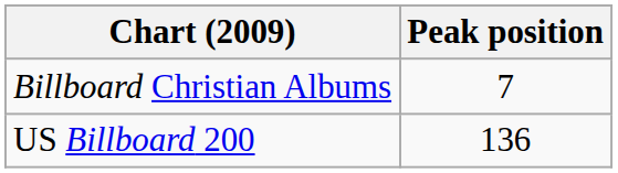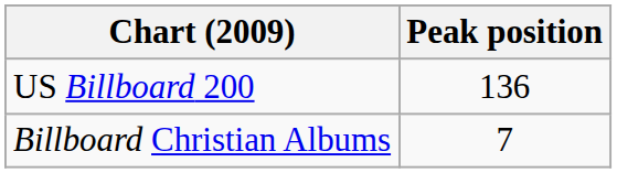 <table class="wikitable sortable">
 <tr>
 <th>Chart (2009)</th>
 <th>Peak position</th>
 </tr>
 <tr>
+<td>US <a href='#'><em>Billboard</em> 200</a></td>
+<td align="center">136</td>
+</tr>
+<tr>
 <td><em>Billboard</em> <a href='#'>Christian Albums</a></td>
 <td align="center">7</td>
 </tr>
-<tr>
-<td>US <a href='#'><em>Billboard</em> 200</a></td>
-<td align="center">136</td>
-</tr>
 </table>
